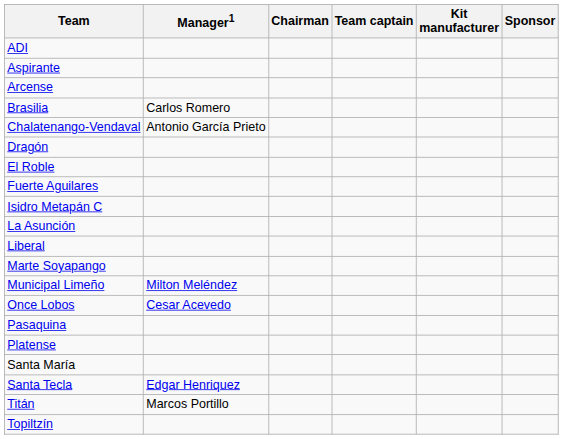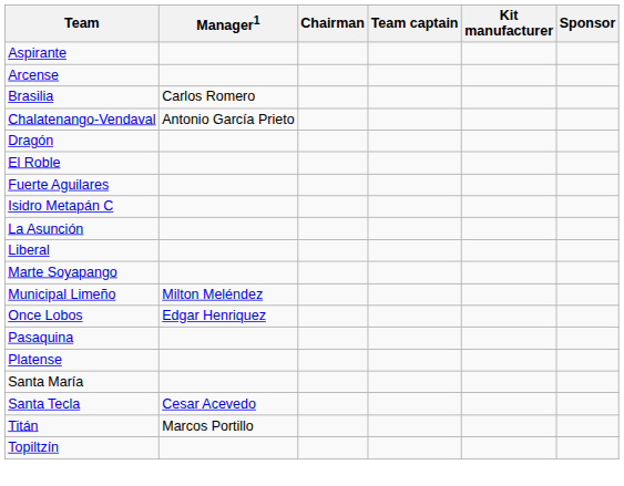 <table class="wikitable sortable" style="text-align: left;">
 <tr>
 <th>Team</th>
 <th>Manager<sup>1</sup></th>
 <th>Chairman</th>
 <th>Team captain</th>
 <th width=40>Kit manufacturer</th>
 <th>Sponsor</th>
-</tr>
-<tr>
-<td><a href='#'>ADI</a></td>
-<td></td>
-<td></td>
-<td></td>
-<td></td>
-<td></td>
 </tr>
 <tr>
 <td><a href='#'>Aspirante</a></td>
 <td></td>
 <td></td>
 <td></td>
 <td></td>
 <td></td>
 </tr>
 <tr>
 <td><a href='#'>Arcense</a></td>
 <td></td>
 <td></td>
 <td></td>
 <td></td>
 <td></td>
 </tr>
 <tr>
 <td><a href='#'>Brasilia</a></td>
 <td> Carlos Romero</td>
 <td></td>
 <td></td>
 <td></td>
 <td></td>
 </tr>
 <tr>
 <td><a href='#'>Chalatenango-Vendaval</a></td>
 <td> Antonio García Prieto</td>
 <td></td>
 <td></td>
 <td></td>
 <td></td>
 </tr>
 <tr>
 <td><a href='#'>Dragón</a></td>
 <td></td>
 <td></td>
 <td></td>
 <td></td>
 <td></td>
 </tr>
 <tr>
 <td><a href='#'>El Roble</a></td>
 <td></td>
 <td></td>
 <td></td>
 <td></td>
 <td></td>
 </tr>
 <tr>
 <td><a href='#'>Fuerte Aguilares</a></td>
 <td></td>
 <td></td>
 <td></td>
 <td></td>
 <td></td>
 </tr>
 <tr>
 <td><a href='#'>Isidro Metapán C</a></td>
 <td></td>
 <td></td>
 <td></td>
 <td></td>
 <td></td>
 </tr>
 <tr>
 <td><a href='#'>La Asunción</a></td>
 <td></td>
 <td></td>
 <td></td>
 <td></td>
 <td></td>
 </tr>
 <tr>
 <td><a href='#'>Liberal</a></td>
 <td></td>
 <td></td>
 <td></td>
 <td></td>
 <td></td>
 </tr>
 <tr>
 <td><a href='#'>Marte Soyapango</a></td>
 <td></td>
 <td></td>
 <td></td>
 <td></td>
 <td></td>
 </tr>
 <tr>
 <td><a href='#'>Municipal Limeño</a></td>
 <td> <a href='#'>Milton Meléndez</a></td>
 <td></td>
 <td></td>
 <td></td>
 <td></td>
 </tr>
 <tr>
 <td><a href='#'>Once Lobos</a></td>
-<td> <a href='#'>Cesar Acevedo</a></td>
+<td> <a href='#'>Edgar Henriquez</a></td>
 <td></td>
 <td></td>
 <td></td>
 <td></td>
 </tr>
 <tr>
 <td><a href='#'>Pasaquina</a></td>
 <td></td>
 <td></td>
 <td></td>
 <td></td>
 <td></td>
 </tr>
 <tr>
 <td><a href='#'>Platense</a></td>
 <td></td>
 <td></td>
 <td></td>
 <td></td>
 <td></td>
 </tr>
 <tr>
 <td>Santa María</td>
 <td></td>
 <td></td>
 <td></td>
 <td></td>
 <td></td>
 </tr>
 <tr>
 <td><a href='#'>Santa Tecla</a></td>
-<td> <a href='#'>Edgar Henriquez</a></td>
+<td> <a href='#'>Cesar Acevedo</a></td>
 <td></td>
 <td></td>
 <td></td>
 <td></td>
 </tr>
 <tr>
 <td><a href='#'>Titán</a></td>
 <td> Marcos Portillo</td>
 <td></td>
 <td></td>
 <td></td>
 <td></td>
 </tr>
 <tr>
 <td><a href='#'>Topiltzín</a></td>
 <td></td>
 <td></td>
 <td></td>
 <td></td>
 <td></td>
 </tr>
 </table>
